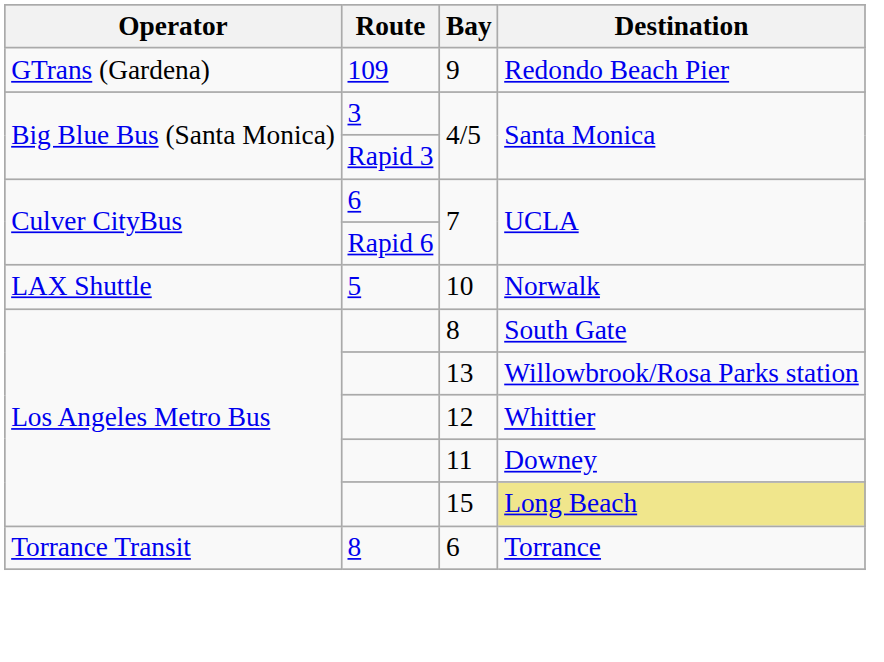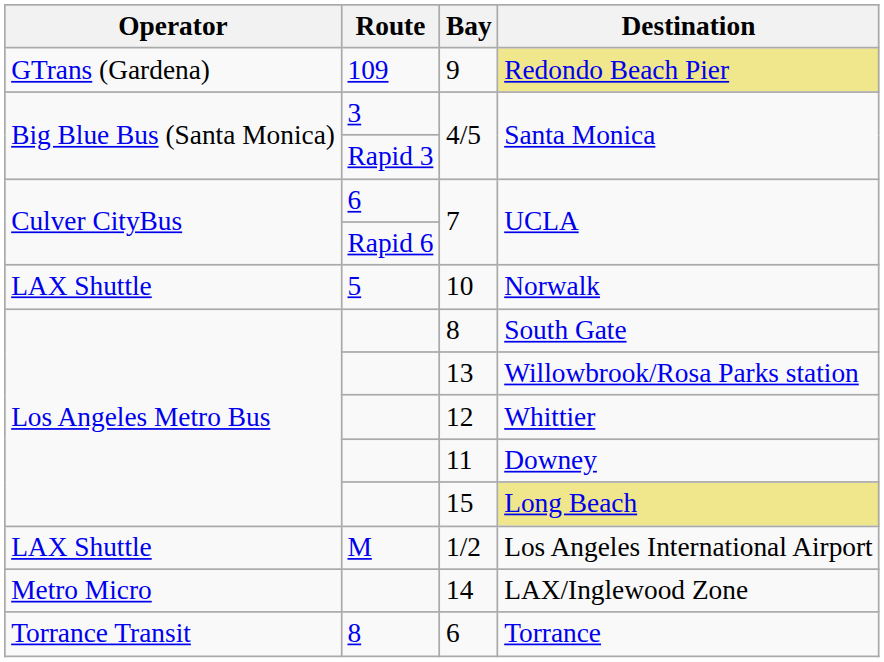 <table class="wikitable">
 <tr>
 <th>Operator</th>
 <th>Route</th>
 <th>Bay</th>
 <th>Destination</th>
 </tr>
 <tr>
 <td><a href='#'>GTrans</a> (Gardena)</td>
 <td><a href='#'>109</a></td>
 <td>9</td>
-<td><a href='#'>Redondo Beach Pier</a></td>
+<td style="background: khaki;"><a href='#'>Redondo Beach Pier</a></td>
 </tr>
 <tr>
 <td rowspan="2"><a href='#'>Big Blue Bus</a> (Santa Monica)</td>
 <td><a href='#'>3</a></td>
 <td rowspan="2">4/5</td>
 <td rowspan="2"><a href='#'>Santa Monica</a></td>
 </tr>
 <tr>
 <td><a href='#'>Rapid 3</a></td>
 </tr>
 <tr>
 <td rowspan="2"><a href='#'>Culver CityBus</a></td>
 <td><a href='#'>6</a></td>
 <td rowspan="2">7</td>
 <td rowspan="2"><a href='#'>UCLA</a></td>
 </tr>
 <tr>
 <td><a href='#'>Rapid 6</a></td>
 </tr>
 <tr>
 <td><a href='#'>LAX Shuttle</a></td>
 <td><a href='#'>5</a></td>
 <td>10</td>
 <td><a href='#'>Norwalk</a></td>
 </tr>
 <tr>
 <td rowspan="5"><a href='#'>Los Angeles Metro Bus</a></td>
 <td></td>
 <td>8</td>
 <td><a href='#'>South Gate</a></td>
 </tr>
 <tr>
 <td></td>
 <td>13</td>
 <td><a href='#'>Willowbrook/Rosa Parks station</a></td>
 </tr>
 <tr>
 <td></td>
 <td>12</td>
 <td><a href='#'>Whittier</a></td>
 </tr>
 <tr>
 <td></td>
 <td>11</td>
 <td><a href='#'>Downey</a></td>
 </tr>
 <tr>
 <td></td>
 <td>15</td>
 <td style="background: khaki;"><a href='#'>Long Beach</a></td>
 </tr>
 <tr>
+<td><a href='#'>LAX Shuttle</a></td>
+<td><a href='#'>M</a></td>
+<td>1/2</td>
+<td>Los Angeles International Airport</td>
+</tr>
+<tr>
+<td><a href='#'>Metro Micro</a></td>
+<td></td>
+<td>14</td>
+<td>LAX/Inglewood Zone</td>
+</tr>
+<tr>
 <td><a href='#'>Torrance Transit</a></td>
 <td><a href='#'>8</a></td>
 <td>6</td>
 <td><a href='#'>Torrance</a></td>
 </tr>
 </table>
